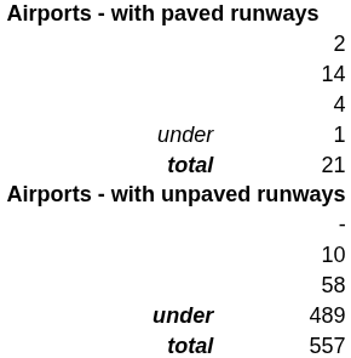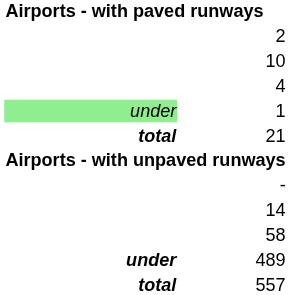 <table>
 <tr>
 <td colspan=2><strong>Airports - with paved runways</strong></td>
 </tr>
 <tr align=right>
 <td><em></em></td>
 <td>2</td>
 </tr>
 <tr align=right>
 <td><em></em></td>
-<td>14</td>
+<td>10</td>
 </tr>
 <tr align=right>
 <td><em></em></td>
 <td>4</td>
 </tr>
 <tr align=right>
-<td><em>under </em></td>
+<td style="background: lightgreen;"><em>under </em></td>
 <td>1</td>
 </tr>
 <tr align=right>
 <td><strong><em>total</em></strong></td>
 <td>21</td>
 </tr>
 <tr>
 <td colspan=2><strong>Airports - with unpaved runways</strong></td>
 </tr>
 <tr align=right>
 <td><em></em></td>
 <td>-</td>
 </tr>
 <tr align=right>
 <td><em></em></td>
-<td>10</td>
+<td>14</td>
 </tr>
 <tr align=right>
 <td><em></em></td>
 <td>58</td>
 </tr>
 <tr align=right>
 <td><strong><em>under </em></strong></td>
 <td>489</td>
 </tr>
 <tr align=right>
 <td><strong><em>total</em></strong></td>
 <td>557</td>
 </tr>
 </table>
